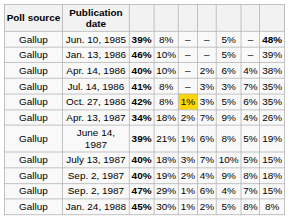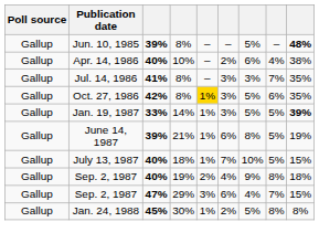 <table class="wikitable" style="font-size:90%;text-align:center;">
 <tr>
 <th>Poll source</th>
 <th style="width:90px;">Publication date</th>
 <th></th>
 <th></th>
 <th></th>
 <th></th>
 <th></th>
 <th></th>
 <th></th>
 </tr>
 <tr>
 <td>Gallup</td>
 <td>Jun. 10, 1985</td>
 <td><strong>39%</strong></td>
 <td>8%</td>
 <td>–</td>
 <td>–</td>
 <td>5%</td>
 <td>–</td>
 <td><strong>48%</strong></td>
-</tr>
-<tr>
-<td>Gallup</td>
-<td>Jan. 13, 1986</td>
-<td><strong>46%</strong></td>
-<td>10%</td>
-<td>–</td>
-<td>–</td>
-<td>5%</td>
-<td>–</td>
-<td>39%</td>
 </tr>
 <tr>
 <td>Gallup</td>
 <td>Apr. 14, 1986</td>
 <td><strong>40%</strong></td>
 <td>10%</td>
 <td>–</td>
 <td>2%</td>
 <td>6%</td>
 <td>4%</td>
 <td>38%</td>
 </tr>
 <tr>
 <td>Gallup</td>
 <td>Jul. 14, 1986</td>
 <td><strong>41%</strong></td>
 <td>8%</td>
 <td>–</td>
 <td>3%</td>
 <td>3%</td>
 <td>7%</td>
 <td>35%</td>
 </tr>
 <tr>
 <td>Gallup</td>
 <td>Oct. 27, 1986</td>
 <td><strong>42%</strong></td>
 <td>8%</td>
 <td style="background: gold;">1%</td>
 <td>3%</td>
 <td>5%</td>
 <td>6%</td>
 <td>35%</td>
 </tr>
 <tr>
 <td>Gallup</td>
-<td>Apr. 13, 1987</td>
-<td><strong>34%</strong></td>
-<td>18%</td>
-<td>2%</td>
-<td>7%</td>
-<td>9%</td>
-<td>4%</td>
-<td>26%</td>
+<td>Jan. 19, 1987</td>
+<td><strong>33%</strong></td>
+<td>14%</td>
+<td>1%</td>
+<td>3%</td>
+<td>5%</td>
+<td>5%</td>
+<td><strong>39%</strong></td>
 </tr>
 <tr>
 <td>Gallup</td>
 <td>June 14, 1987</td>
 <td><strong>39%</strong></td>
 <td>21%</td>
 <td>1%</td>
 <td>6%</td>
 <td>8%</td>
 <td>5%</td>
 <td>19%</td>
 </tr>
 <tr>
 <td>Gallup</td>
 <td>July 13, 1987</td>
 <td><strong>40%</strong></td>
 <td>18%</td>
-<td>3%</td>
+<td>1%</td>
 <td>7%</td>
 <td>10%</td>
 <td>5%</td>
 <td>15%</td>
 </tr>
 <tr>
 <td>Gallup</td>
 <td>Sep. 2, 1987</td>
 <td><strong>40%</strong></td>
 <td>19%</td>
 <td>2%</td>
 <td>4%</td>
 <td>9%</td>
 <td>8%</td>
 <td>18%</td>
 </tr>
 <tr>
 <td>Gallup</td>
 <td>Sep. 2, 1987</td>
 <td><strong>47%</strong></td>
 <td>29%</td>
-<td>1%</td>
+<td>3%</td>
 <td>6%</td>
 <td>4%</td>
 <td>7%</td>
 <td>15%</td>
 </tr>
 <tr>
 <td>Gallup</td>
 <td>Jan. 24, 1988</td>
 <td><strong>45%</strong></td>
 <td>30%</td>
 <td>1%</td>
 <td>2%</td>
 <td>5%</td>
 <td>8%</td>
 <td>8%</td>
 </tr>
 </table>
